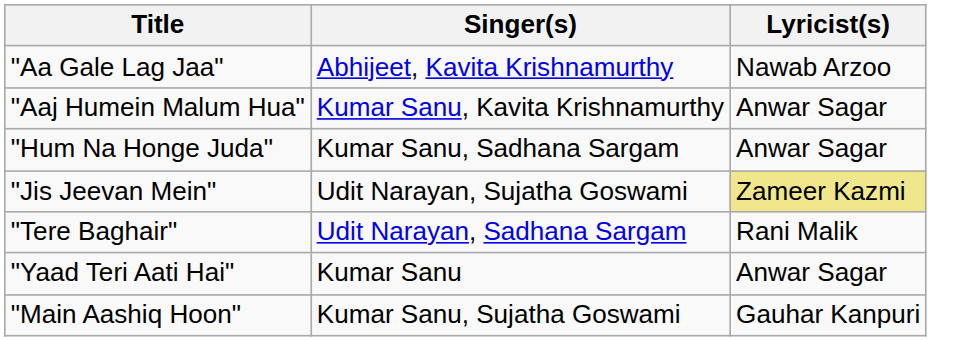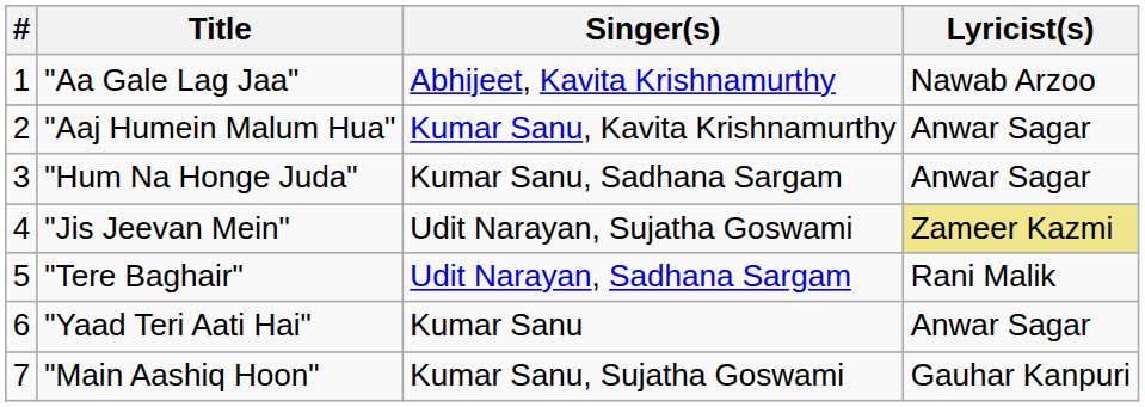 <table class="wikitable">
 <tr>
+<th>#</th>
 <th>Title</th>
 <th>Singer(s)</th>
 <th>Lyricist(s)</th>
 </tr>
 <tr>
+<td>1</td>
 <td>"Aa Gale Lag Jaa"</td>
 <td><a href='#'>Abhijeet</a>, <a href='#'>Kavita Krishnamurthy</a></td>
 <td>Nawab Arzoo</td>
 </tr>
 <tr>
+<td>2</td>
 <td>"Aaj Humein Malum Hua"</td>
 <td><a href='#'>Kumar Sanu</a>, Kavita Krishnamurthy</td>
 <td>Anwar Sagar</td>
 </tr>
 <tr>
+<td>3</td>
 <td>"Hum Na Honge Juda"</td>
 <td>Kumar Sanu, Sadhana Sargam</td>
 <td>Anwar Sagar</td>
 </tr>
 <tr>
+<td>4</td>
 <td>"Jis Jeevan Mein"</td>
 <td>Udit Narayan, Sujatha Goswami</td>
 <td style="background: khaki;">Zameer Kazmi</td>
 </tr>
 <tr>
+<td>5</td>
 <td>"Tere Baghair"</td>
 <td><a href='#'>Udit Narayan</a>, <a href='#'>Sadhana Sargam</a></td>
 <td>Rani Malik</td>
 </tr>
 <tr>
+<td>6</td>
 <td>"Yaad Teri Aati Hai"</td>
 <td>Kumar Sanu</td>
 <td>Anwar Sagar</td>
 </tr>
 <tr>
+<td>7</td>
 <td>"Main Aashiq Hoon"</td>
 <td>Kumar Sanu, Sujatha Goswami</td>
 <td>Gauhar Kanpuri</td>
 </tr>
 </table>
